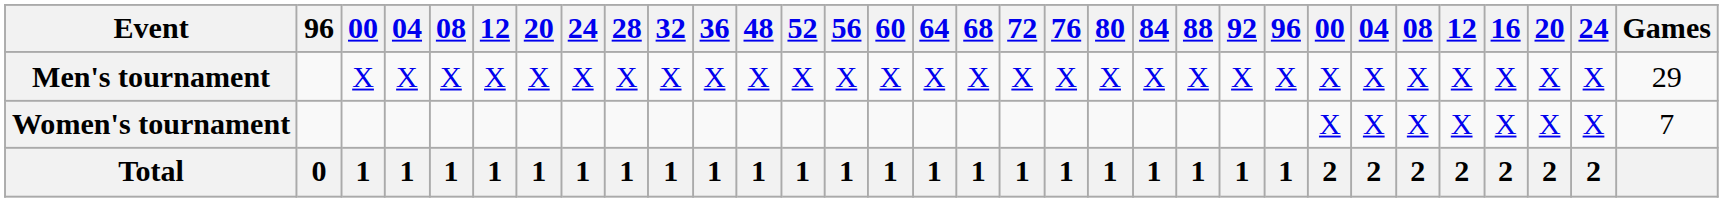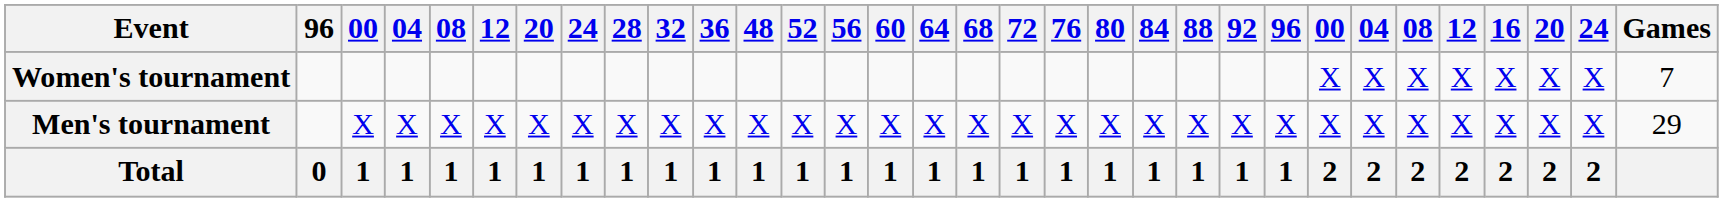 <table class="wikitable plainrowheaders sticky-table-row1 sticky-table-col1" style="text-align: center; margin-left: 1em;">
 <tr>
 <th scope="col">Event</th>
 <th scope="col"><span>96</span></th>
 <th scope="col"><a href='#'>00</a></th>
 <th scope="col"><a href='#'>04</a></th>
 <th scope="col"><a href='#'>08</a></th>
 <th scope="col"><a href='#'>12</a></th>
 <th scope="col"><a href='#'>20</a></th>
 <th scope="col"><a href='#'>24</a></th>
 <th scope="col"><a href='#'>28</a></th>
 <th scope="col"><a href='#'>32</a></th>
 <th scope="col"><a href='#'>36</a></th>
 <th scope="col"><a href='#'>48</a></th>
 <th scope="col"><a href='#'>52</a></th>
 <th scope="col"><a href='#'>56</a></th>
 <th scope="col"><a href='#'>60</a></th>
 <th scope="col"><a href='#'>64</a></th>
 <th scope="col"><a href='#'>68</a></th>
 <th scope="col"><a href='#'>72</a></th>
 <th scope="col"><a href='#'>76</a></th>
 <th scope="col"><a href='#'>80</a></th>
 <th scope="col"><a href='#'>84</a></th>
 <th scope="col"><a href='#'>88</a></th>
 <th scope="col"><a href='#'>92</a></th>
 <th scope="col"><a href='#'>96</a></th>
 <th scope="col"><a href='#'>00</a></th>
 <th scope="col"><a href='#'>04</a></th>
 <th scope="col"><a href='#'>08</a></th>
 <th scope="col"><a href='#'>12</a></th>
 <th scope="col"><a href='#'>16</a></th>
 <th scope="col"><a href='#'>20</a></th>
 <th scope="col"><a href='#'>24</a></th>
 <th scope="col">Games</th>
 </tr>
 <tr>
+<th scope="row">Women's tournament</th>
+<td></td>
+<td></td>
+<td></td>
+<td></td>
+<td></td>
+<td></td>
+<td></td>
+<td></td>
+<td></td>
+<td></td>
+<td></td>
+<td></td>
+<td></td>
+<td></td>
+<td></td>
+<td></td>
+<td></td>
+<td></td>
+<td></td>
+<td></td>
+<td></td>
+<td></td>
+<td></td>
+<td><a href='#'>X</a></td>
+<td><a href='#'>X</a></td>
+<td><a href='#'>X</a></td>
+<td><a href='#'>X</a></td>
+<td><a href='#'>X</a></td>
+<td><a href='#'>X</a></td>
+<td><a href='#'>X</a></td>
+<td>7</td>
+</tr>
+<tr>
 <th scope="row">Men's tournament</th>
 <td></td>
 <td><a href='#'>X</a></td>
 <td><a href='#'>X</a></td>
 <td><a href='#'>X</a></td>
 <td><a href='#'>X</a></td>
 <td><a href='#'>X</a></td>
 <td><a href='#'>X</a></td>
 <td><a href='#'>X</a></td>
 <td><a href='#'>X</a></td>
 <td><a href='#'>X</a></td>
 <td><a href='#'>X</a></td>
 <td><a href='#'>X</a></td>
 <td><a href='#'>X</a></td>
 <td><a href='#'>X</a></td>
 <td><a href='#'>X</a></td>
 <td><a href='#'>X</a></td>
 <td><a href='#'>X</a></td>
 <td><a href='#'>X</a></td>
 <td><a href='#'>X</a></td>
 <td><a href='#'>X</a></td>
 <td><a href='#'>X</a></td>
 <td><a href='#'>X</a></td>
 <td><a href='#'>X</a></td>
 <td><a href='#'>X</a></td>
 <td><a href='#'>X</a></td>
 <td><a href='#'>X</a></td>
 <td><a href='#'>X</a></td>
 <td><a href='#'>X</a></td>
 <td><a href='#'>X</a></td>
 <td><a href='#'>X</a></td>
 <td>29</td>
-</tr>
-<tr>
-<th scope="row">Women's tournament</th>
-<td></td>
-<td></td>
-<td></td>
-<td></td>
-<td></td>
-<td></td>
-<td></td>
-<td></td>
-<td></td>
-<td></td>
-<td></td>
-<td></td>
-<td></td>
-<td></td>
-<td></td>
-<td></td>
-<td></td>
-<td></td>
-<td></td>
-<td></td>
-<td></td>
-<td></td>
-<td></td>
-<td><a href='#'>X</a></td>
-<td><a href='#'>X</a></td>
-<td><a href='#'>X</a></td>
-<td><a href='#'>X</a></td>
-<td><a href='#'>X</a></td>
-<td><a href='#'>X</a></td>
-<td><a href='#'>X</a></td>
-<td>7</td>
 </tr>
 <tr style="background-color: lightgrey;">
 <th>Total</th>
 <th>0</th>
 <th>1</th>
 <th>1</th>
 <th>1</th>
 <th>1</th>
 <th>1</th>
 <th>1</th>
 <th>1</th>
 <th>1</th>
 <th>1</th>
 <th>1</th>
 <th>1</th>
 <th>1</th>
 <th>1</th>
 <th>1</th>
 <th>1</th>
 <th>1</th>
 <th>1</th>
 <th>1</th>
 <th>1</th>
 <th>1</th>
 <th>1</th>
 <th>1</th>
 <th>2</th>
 <th>2</th>
 <th>2</th>
 <th>2</th>
 <th>2</th>
 <th>2</th>
 <th>2</th>
 <th></th>
 </tr>
 </table>
